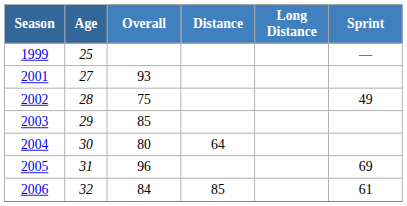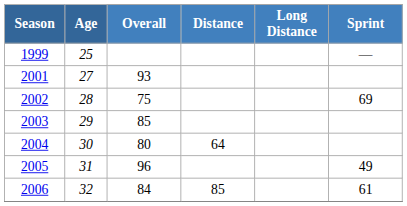 <table class="wikitable" style="font-size:95%; text-align:center; border:grey solid 1px; border-collapse:collapse; background:#ffffff;">
 <tr>
 <th style="background-color:#369; color:white; width:60px;" rowspan="2"> Season </th>
 <th style="background-color:#369; color:white; width:40px;" rowspan="2"> Age </th>
 </tr>
 <tr>
 <th style="background-color:#4180be; color:white; width:75px;">Overall</th>
 <th style="background-color:#4180be; color:white; width:75px;">Distance</th>
 <th style="background-color:#4180be; color:white; width:75px;">Long Distance</th>
 <th style="background-color:#4180be; color:white; width:75px;">Sprint</th>
 </tr>
 <tr>
 <td><a href='#'>1999</a></td>
 <td><em>25</em></td>
 <td></td>
 <td></td>
 <td></td>
 <td>—</td>
 </tr>
 <tr>
 <td><a href='#'>2001</a></td>
 <td><em>27</em></td>
 <td>93</td>
 <td></td>
 <td></td>
 <td></td>
 </tr>
 <tr>
 <td><a href='#'>2002</a></td>
 <td><em>28</em></td>
 <td>75</td>
 <td></td>
 <td></td>
-<td>49</td>
+<td>69</td>
 </tr>
 <tr>
 <td><a href='#'>2003</a></td>
 <td><em>29</em></td>
 <td>85</td>
 <td></td>
 <td></td>
 <td></td>
 </tr>
 <tr>
 <td><a href='#'>2004</a></td>
 <td><em>30</em></td>
 <td>80</td>
 <td>64</td>
 <td></td>
 <td></td>
 </tr>
 <tr>
 <td><a href='#'>2005</a></td>
 <td><em>31</em></td>
 <td>96</td>
 <td></td>
 <td></td>
-<td>69</td>
+<td>49</td>
 </tr>
 <tr>
 <td><a href='#'>2006</a></td>
 <td><em>32</em></td>
 <td>84</td>
 <td>85</td>
 <td></td>
 <td>61</td>
 </tr>
 <tr>
 </tr>
 </table>
